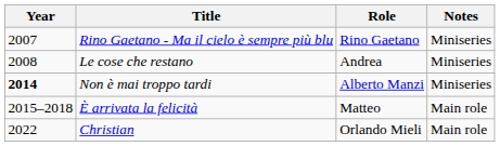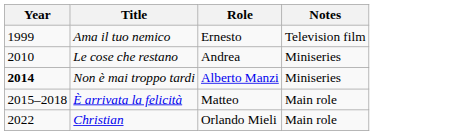 <table class="wikitable">
 <tr>
 <th>Year</th>
 <th>Title</th>
 <th>Role</th>
 <th>Notes</th>
 </tr>
 <tr>
-<td>2007</td>
-<td><em><a href='#'>Rino Gaetano - Ma il cielo è sempre più blu</a></em></td>
-<td><a href='#'>Rino Gaetano</a></td>
-<td>Miniseries</td>
+<td>1999</td>
+<td><em>Ama il tuo nemico</em></td>
+<td>Ernesto</td>
+<td>Television film</td>
 </tr>
 <tr>
-<td>2008</td>
+<td>2010</td>
 <td><em>Le cose che restano</em></td>
 <td>Andrea</td>
 <td>Miniseries</td>
 </tr>
 <tr>
 <td><strong>2014</strong></td>
 <td><em>Non è mai troppo tardi</em></td>
 <td><a href='#'>Alberto Manzi</a></td>
 <td>Miniseries</td>
 </tr>
 <tr>
 <td>2015–2018</td>
 <td><em><a href='#'>È arrivata la felicità</a></em></td>
 <td>Matteo</td>
 <td>Main role</td>
 </tr>
 <tr>
 <td>2022</td>
 <td><em><a href='#'>Christian</a></em></td>
 <td>Orlando Mieli</td>
 <td>Main role</td>
 </tr>
 </table>
